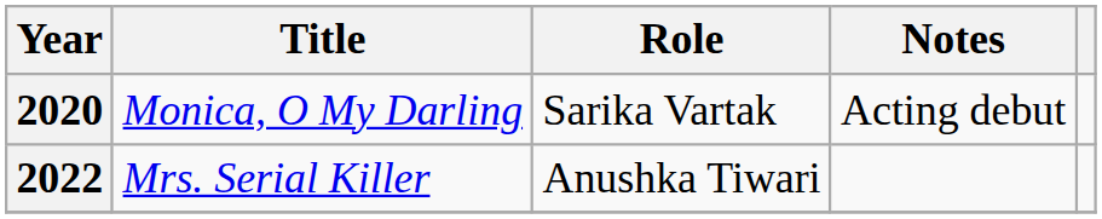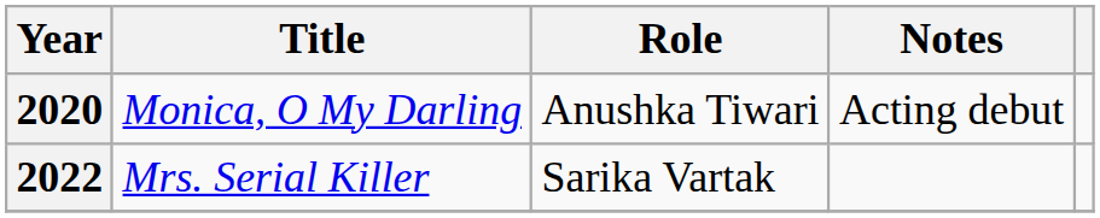 <table class="wikitable plainrowheaders sortable">
 <tr>
 <th scope="col">Year</th>
 <th scope="col">Title</th>
 <th scope="col">Role</th>
 <th scope="col" class="unsortable">Notes</th>
 <th scope="col" class="unsortable"></th>
 </tr>
 <tr>
 <th scope=row>2020</th>
 <td><em><a href='#'>Monica, O My Darling</a></em></td>
-<td>Sarika Vartak</td>
+<td>Anushka Tiwari</td>
 <td>Acting debut</td>
 <td style="text-align:center;"></td>
 </tr>
 <tr>
 <th scope=row>2022</th>
 <td><em><a href='#'>Mrs. Serial Killer</a></em></td>
-<td>Anushka Tiwari</td>
+<td>Sarika Vartak</td>
 <td></td>
 <td style="text-align:center;"></td>
 </tr>
 <tr>
 </tr>
 </table>
